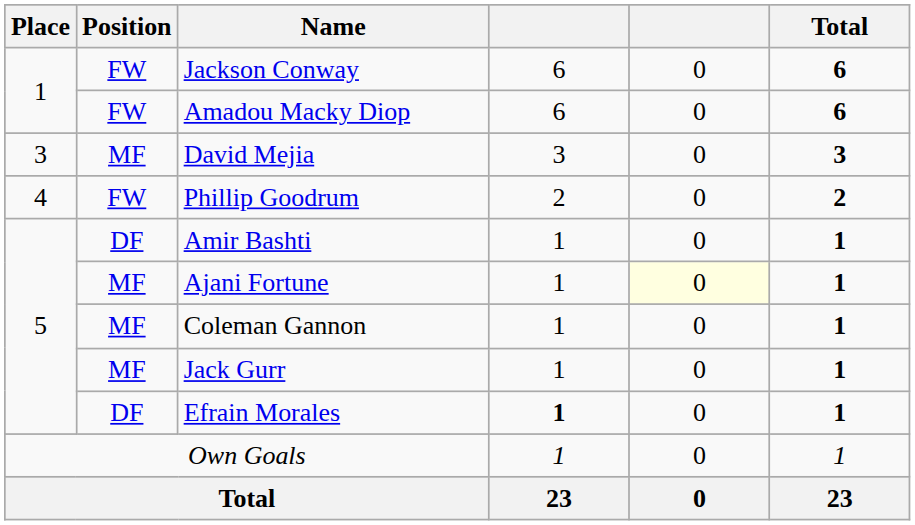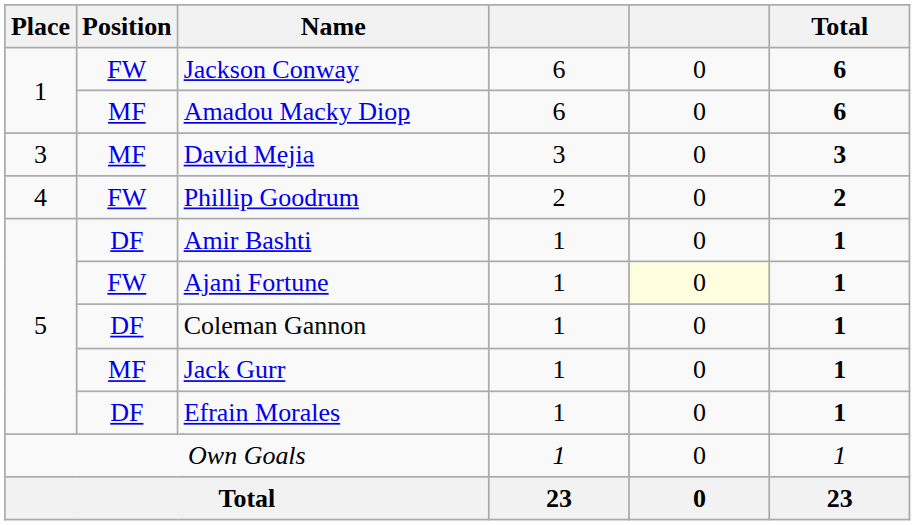 <table class="wikitable" style="font-size: 95%; text-align: center;">
 <tr>
 <th width=30>Place</th>
 <th width=30>Position</th>
 <th width=175>Name</th>
 <th width=75></th>
 <th width=75></th>
 <th width=75><strong>Total</strong></th>
 </tr>
 <tr>
 <td rowspan=2>1</td>
 <td><a href='#'>FW</a></td>
 <td align="left"> <a href='#'>Jackson Conway</a></td>
 <td>6</td>
 <td>0</td>
 <td><strong>6</strong></td>
 </tr>
 <tr>
-<td><a href='#'>FW</a></td>
+<td><a href='#'>MF</a></td>
 <td align="left"> <a href='#'>Amadou Macky Diop</a></td>
 <td>6</td>
 <td>0</td>
 <td><strong>6</strong></td>
 </tr>
 <tr>
 <td>3</td>
 <td><a href='#'>MF</a></td>
 <td align="left"> <a href='#'>David Mejia</a></td>
 <td>3</td>
 <td>0</td>
 <td><strong>3</strong></td>
 </tr>
 <tr>
 <td>4</td>
 <td><a href='#'>FW</a></td>
 <td align="left"> <a href='#'>Phillip Goodrum</a></td>
 <td>2</td>
 <td>0</td>
 <td><strong>2</strong></td>
 </tr>
 <tr>
 <td rowspan=5>5</td>
 <td><a href='#'>DF</a></td>
 <td align="left"> <a href='#'>Amir Bashti</a></td>
 <td>1</td>
 <td>0</td>
 <td><strong>1</strong></td>
 </tr>
 <tr>
-<td><a href='#'>MF</a></td>
+<td><a href='#'>FW</a></td>
 <td align="left"> <a href='#'>Ajani Fortune</a></td>
 <td>1</td>
 <td style="background: lightyellow;">0</td>
 <td><strong>1</strong></td>
 </tr>
 <tr>
-<td><a href='#'>MF</a></td>
+<td><a href='#'>DF</a></td>
 <td align="left"> Coleman Gannon</td>
 <td>1</td>
 <td>0</td>
 <td><strong>1</strong></td>
 </tr>
 <tr>
 <td><a href='#'>MF</a></td>
 <td align="left"> <a href='#'>Jack Gurr</a></td>
 <td>1</td>
 <td>0</td>
 <td><strong>1</strong></td>
 </tr>
 <tr>
 <td><a href='#'>DF</a></td>
 <td align="left"> <a href='#'>Efrain Morales</a></td>
-<td><strong>1</strong></td>
+<td>1</td>
 <td>0</td>
 <td><strong>1</strong></td>
 </tr>
 <tr>
 <td colspan="3"><em>Own Goals</em></td>
 <td><em>1</em></td>
 <td>0</td>
 <td><em>1</em></td>
 </tr>
 <tr>
 <th colspan="3">Total</th>
 <th>23</th>
 <th>0</th>
 <th>23</th>
 </tr>
 </table>
